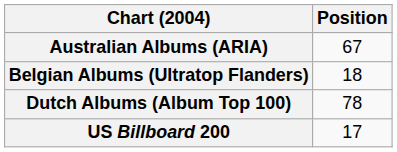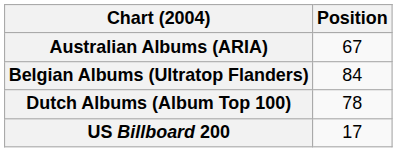 <table class="wikitable sortable plainrowheaders" style="text-align:center;">
 <tr>
 <th scope="col">Chart (2004)</th>
 <th scope="col">Position</th>
 </tr>
 <tr>
 <th scope="row">Australian Albums (ARIA)</th>
 <td>67</td>
 </tr>
 <tr>
 <th scope="row">Belgian Albums (Ultratop Flanders)</th>
-<td>18</td>
+<td>84</td>
 </tr>
 <tr>
 <th scope="row">Dutch Albums (Album Top 100)</th>
 <td>78</td>
 </tr>
 <tr>
 <th scope="row">US <em>Billboard</em> 200</th>
 <td>17</td>
 </tr>
 </table>
